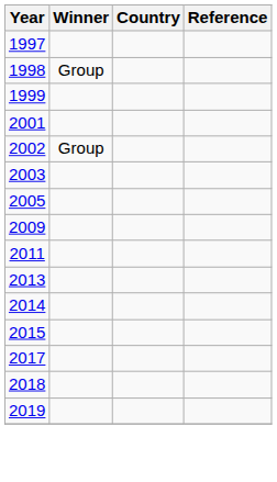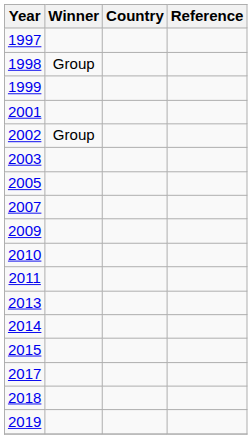 <table class="wikitable sortable" align="center">
 <tr>
 <th>Year</th>
 <th>Winner</th>
 <th>Country</th>
 <th class="unsortable">Reference</th>
 </tr>
 <tr align=center>
 <td><a href='#'>1997</a></td>
 <td></td>
 <td></td>
 <td></td>
 </tr>
 <tr align=center>
 <td><a href='#'>1998</a></td>
 <td>Group</td>
 <td></td>
 <td></td>
 </tr>
 <tr align=center>
 <td><a href='#'>1999</a></td>
 <td></td>
 <td></td>
 <td></td>
 </tr>
 <tr align=center>
 <td><a href='#'>2001</a></td>
 <td></td>
 <td></td>
 <td></td>
 </tr>
 <tr align=center>
 <td><a href='#'>2002</a></td>
 <td>Group</td>
 <td></td>
 <td></td>
 </tr>
 <tr align=center>
 <td><a href='#'>2003</a></td>
 <td></td>
 <td></td>
 <td></td>
 </tr>
 <tr align=center>
 <td><a href='#'>2005</a></td>
 <td></td>
 <td></td>
 <td></td>
 </tr>
 <tr align=center>
+<td><a href='#'>2007</a></td>
+<td></td>
+<td></td>
+<td></td>
+</tr>
+<tr align=center>
 <td><a href='#'>2009</a></td>
+<td></td>
+<td></td>
+<td></td>
+</tr>
+<tr align=center>
+<td><a href='#'>2010</a></td>
 <td></td>
 <td></td>
 <td></td>
 </tr>
 <tr align=center>
 <td><a href='#'>2011</a></td>
 <td></td>
 <td></td>
 <td></td>
 </tr>
 <tr align=center>
 <td><a href='#'>2013</a></td>
 <td></td>
 <td></td>
 <td></td>
 </tr>
 <tr align=center>
 <td><a href='#'>2014</a></td>
 <td></td>
 <td></td>
 <td></td>
 </tr>
 <tr align=center>
 <td><a href='#'>2015</a></td>
 <td></td>
 <td></td>
 <td></td>
 </tr>
 <tr align=center>
 <td><a href='#'>2017</a></td>
 <td></td>
 <td></td>
 <td></td>
 </tr>
 <tr align=center>
 <td><a href='#'>2018</a></td>
 <td></td>
 <td></td>
 <td></td>
 </tr>
 <tr align=center>
 <td><a href='#'>2019</a></td>
 <td></td>
 <td></td>
 <td></td>
 </tr>
 <tr>
 </tr>
 </table>
